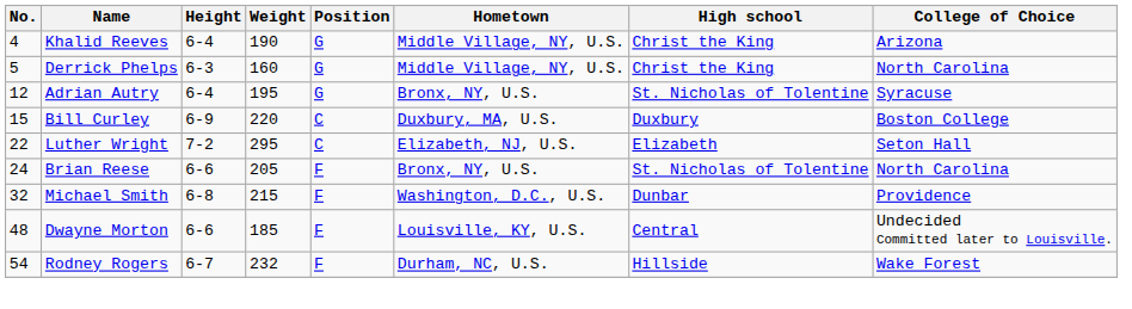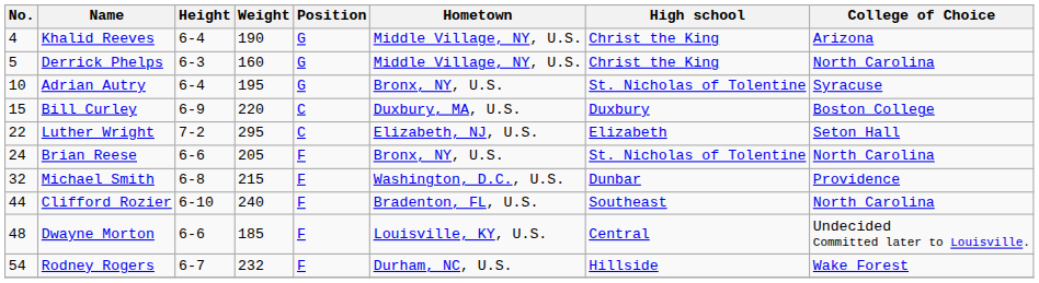 <table class="wikitable sortable" style="font-size: 95%;">
 <tr>
 <th>No.</th>
 <th>Name</th>
 <th>Height</th>
 <th>Weight</th>
 <th>Position</th>
 <th>Hometown</th>
 <th>High school</th>
 <th>College of Choice</th>
 </tr>
 <tr>
 <td>4</td>
 <td><a href='#'>Khalid Reeves</a></td>
 <td>6-4</td>
 <td>190</td>
 <td><a href='#'>G</a></td>
 <td><a href='#'>Middle Village, NY</a>, U.S.</td>
 <td><a href='#'>Christ the King</a></td>
 <td><a href='#'>Arizona</a></td>
 </tr>
 <tr>
 <td>5</td>
 <td><a href='#'>Derrick Phelps</a></td>
 <td>6-3</td>
 <td>160</td>
 <td><a href='#'>G</a></td>
 <td><a href='#'>Middle Village, NY</a>, U.S.</td>
 <td><a href='#'>Christ the King</a></td>
 <td><a href='#'>North Carolina</a></td>
 </tr>
 <tr>
-<td>12</td>
+<td>10</td>
 <td><a href='#'>Adrian Autry</a></td>
 <td>6-4</td>
 <td>195</td>
 <td><a href='#'>G</a></td>
 <td><a href='#'>Bronx, NY</a>, U.S.</td>
 <td><a href='#'>St. Nicholas of Tolentine</a></td>
 <td><a href='#'>Syracuse</a></td>
 </tr>
 <tr>
 <td>15</td>
 <td><a href='#'>Bill Curley</a></td>
 <td>6-9</td>
 <td>220</td>
 <td><a href='#'>C</a></td>
 <td><a href='#'>Duxbury, MA</a>, U.S.</td>
 <td><a href='#'>Duxbury</a></td>
 <td><a href='#'>Boston College</a></td>
 </tr>
 <tr>
 <td>22</td>
 <td><a href='#'>Luther Wright</a></td>
 <td>7-2</td>
 <td>295</td>
 <td><a href='#'>C</a></td>
 <td><a href='#'>Elizabeth, NJ</a>, U.S.</td>
 <td><a href='#'>Elizabeth</a></td>
 <td><a href='#'>Seton Hall</a></td>
 </tr>
 <tr>
 <td>24</td>
 <td><a href='#'>Brian Reese</a></td>
 <td>6-6</td>
 <td>205</td>
 <td><a href='#'>F</a></td>
 <td><a href='#'>Bronx, NY</a>, U.S.</td>
 <td><a href='#'>St. Nicholas of Tolentine</a></td>
 <td><a href='#'>North Carolina</a></td>
 </tr>
 <tr>
 <td>32</td>
 <td><a href='#'>Michael Smith</a></td>
 <td>6-8</td>
 <td>215</td>
 <td><a href='#'>F</a></td>
 <td><a href='#'>Washington, D.C.</a>, U.S.</td>
 <td><a href='#'>Dunbar</a></td>
 <td><a href='#'>Providence</a></td>
 </tr>
 <tr>
+<td>44</td>
+<td><a href='#'>Clifford Rozier</a></td>
+<td>6-10</td>
+<td>240</td>
+<td><a href='#'>F</a></td>
+<td><a href='#'>Bradenton, FL</a>, U.S.</td>
+<td><a href='#'>Southeast</a></td>
+<td><a href='#'>North Carolina</a></td>
+</tr>
+<tr>
 <td>48</td>
 <td><a href='#'>Dwayne Morton</a></td>
 <td>6-6</td>
 <td>185</td>
 <td><a href='#'>F</a></td>
 <td><a href='#'>Louisville, KY</a>, U.S.</td>
 <td><a href='#'>Central</a></td>
 <td>Undecided<br><small>Committed later to <a href='#'>Louisville</a>.</small></td>
 </tr>
 <tr>
 <td>54</td>
 <td><a href='#'>Rodney Rogers</a></td>
 <td>6-7</td>
 <td>232</td>
 <td><a href='#'>F</a></td>
 <td><a href='#'>Durham, NC</a>, U.S.</td>
 <td><a href='#'>Hillside</a></td>
 <td><a href='#'>Wake Forest</a></td>
 </tr>
 <tr>
 </tr>
 </table>
